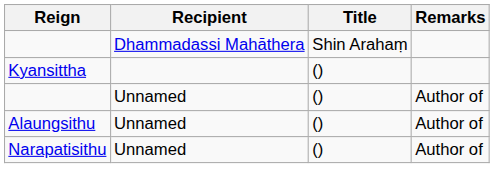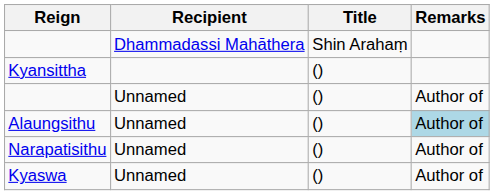 <table class="wikitable sortable">
 <tr>
 <th>Reign</th>
 <th>Recipient</th>
 <th>Title</th>
 <th>Remarks</th>
 </tr>
 <tr>
 <td></td>
 <td><a href='#'>Dhammadassi Mahāthera</a></td>
 <td>Shin Arahaṃ</td>
 <td></td>
 </tr>
 <tr>
 <td><a href='#'>Kyansittha</a></td>
 <td></td>
 <td> ()</td>
 <td></td>
 </tr>
 <tr>
 <td></td>
 <td>Unnamed</td>
 <td> ()</td>
 <td>Author of </td>
 </tr>
 <tr>
 <td><a href='#'>Alaungsithu</a></td>
 <td>Unnamed</td>
 <td> ()</td>
-<td>Author of </td>
+<td style="background: lightblue;">Author of </td>
 </tr>
 <tr>
 <td><a href='#'>Narapatisithu</a></td>
 <td>Unnamed</td>
 <td> ()</td>
 <td>Author of </td>
 </tr>
+<tr>
+<td><a href='#'>Kyaswa</a></td>
+<td>Unnamed</td>
+<td> ()</td>
+<td>Author of </td>
+</tr>
 </table>
